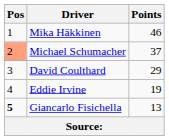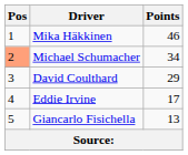 <table class="wikitable" style="font-size: 95%;">
 <tr>
 <th>Pos</th>
 <th>Driver</th>
 <th>Points</th>
 </tr>
 <tr>
 <td>1</td>
 <td> <a href='#'>Mika Häkkinen</a></td>
 <td align="right">46</td>
 </tr>
 <tr>
 <td style="background: lightsalmon;">2</td>
 <td> <a href='#'>Michael Schumacher</a></td>
-<td align="right">37</td>
+<td align="right">34</td>
 </tr>
 <tr>
 <td>3</td>
 <td> <a href='#'>David Coulthard</a></td>
 <td align="right">29</td>
 </tr>
 <tr>
 <td>4</td>
 <td> <a href='#'>Eddie Irvine</a></td>
-<td align="right">19</td>
+<td align="right">17</td>
 </tr>
 <tr>
-<td><strong>5</strong></td>
+<td>5</td>
 <td> <a href='#'>Giancarlo Fisichella</a></td>
 <td align="right">13</td>
 </tr>
 <tr>
 <th colspan=4>Source: </th>
 </tr>
 </table>
